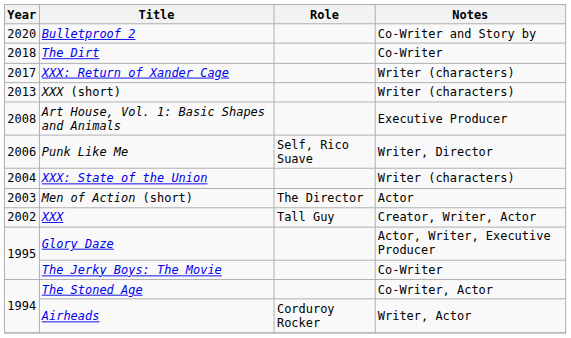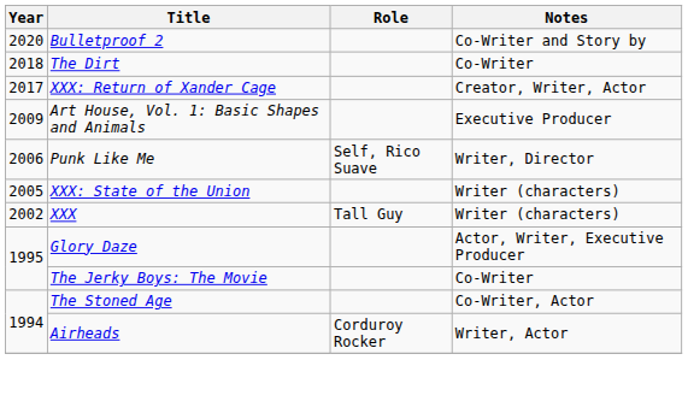 <table class="wikitable sortable">
 <tr>
 <th>Year</th>
 <th>Title</th>
 <th>Role</th>
 <th>Notes</th>
 </tr>
 <tr>
 <td>2020</td>
 <td><em><a href='#'>Bulletproof 2</a></em></td>
 <td></td>
 <td>Co-Writer and Story by</td>
 </tr>
 <tr>
 <td>2018</td>
 <td><em><a href='#'>The Dirt</a></em></td>
 <td></td>
 <td>Co-Writer</td>
 </tr>
 <tr>
 <td>2017</td>
 <td><em><a href='#'>XXX: Return of Xander Cage</a></em></td>
 <td></td>
-<td>Writer (characters)</td>
+<td>Creator, Writer, Actor</td>
 </tr>
 <tr>
-<td>2013</td>
-<td><em>XXX</em> (short)</td>
-<td></td>
-<td>Writer (characters)</td>
-</tr>
-<tr>
-<td>2008</td>
+<td>2009</td>
 <td><em>Art House, Vol. 1: Basic Shapes and Animals</em></td>
 <td></td>
 <td>Executive Producer</td>
 </tr>
 <tr>
 <td>2006</td>
 <td><em>Punk Like Me</em></td>
 <td>Self, Rico Suave</td>
 <td>Writer, Director</td>
 </tr>
 <tr>
-<td>2004</td>
+<td>2005</td>
 <td><em><a href='#'>XXX: State of the Union</a></em></td>
 <td></td>
 <td>Writer (characters)</td>
 </tr>
 <tr>
-<td>2003</td>
-<td><em>Men of Action</em> (short)</td>
-<td>The Director</td>
-<td>Actor</td>
-</tr>
-<tr>
 <td>2002</td>
 <td><em><a href='#'>XXX</a></em></td>
 <td>Tall Guy</td>
-<td>Creator, Writer, Actor</td>
+<td>Writer (characters)</td>
 </tr>
 <tr>
 <td rowspan="2">1995</td>
 <td><em><a href='#'>Glory Daze</a></em></td>
 <td></td>
 <td>Actor, Writer, Executive Producer</td>
 </tr>
 <tr>
 <td><em><a href='#'>The Jerky Boys: The Movie</a></em></td>
 <td></td>
 <td>Co-Writer</td>
 </tr>
 <tr>
 <td rowspan="2">1994</td>
 <td><em><a href='#'>The Stoned Age</a></em></td>
 <td></td>
 <td>Co-Writer, Actor</td>
 </tr>
 <tr>
 <td><em><a href='#'>Airheads</a></em></td>
 <td>Corduroy Rocker</td>
 <td>Writer, Actor</td>
 </tr>
 <tr>
 </tr>
 </table>
